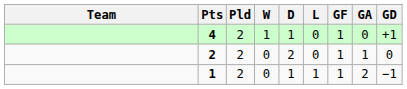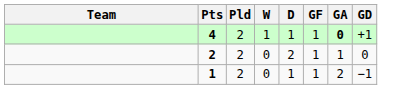 <table class=wikitable style="text-align:center">
 <tr>
 <th width=200>Team</th>
 <th width=20>Pts</th>
 <th width=20>Pld</th>
 <th width=20>W</th>
 <th width=20>D</th>
-<th width=20>L</th>
 <th width=20>GF</th>
 <th width=20>GA</th>
 <th width=20>GD</th>
 </tr>
 <tr style="background:#cfc;">
 <td align="left"></td>
 <td><strong>4</strong></td>
 <td>2</td>
 <td>1</td>
 <td>1</td>
-<td>0</td>
 <td>1</td>
-<td>0</td>
+<td><strong>0</strong></td>
 <td>+1</td>
 </tr>
 <tr>
 <td align="left"></td>
 <td><strong>2</strong></td>
 <td>2</td>
 <td>0</td>
 <td>2</td>
-<td>0</td>
 <td>1</td>
 <td>1</td>
 <td>0</td>
 </tr>
 <tr>
 <td align="left"></td>
 <td><strong>1</strong></td>
 <td>2</td>
 <td>0</td>
 <td>1</td>
 <td>1</td>
-<td>1</td>
 <td>2</td>
 <td>−1</td>
 </tr>
 </table>
